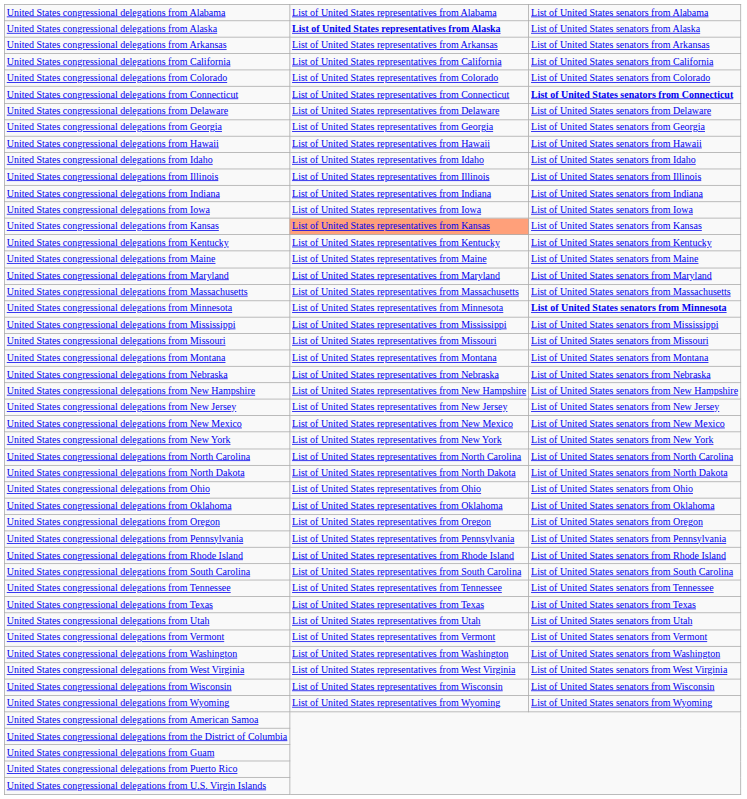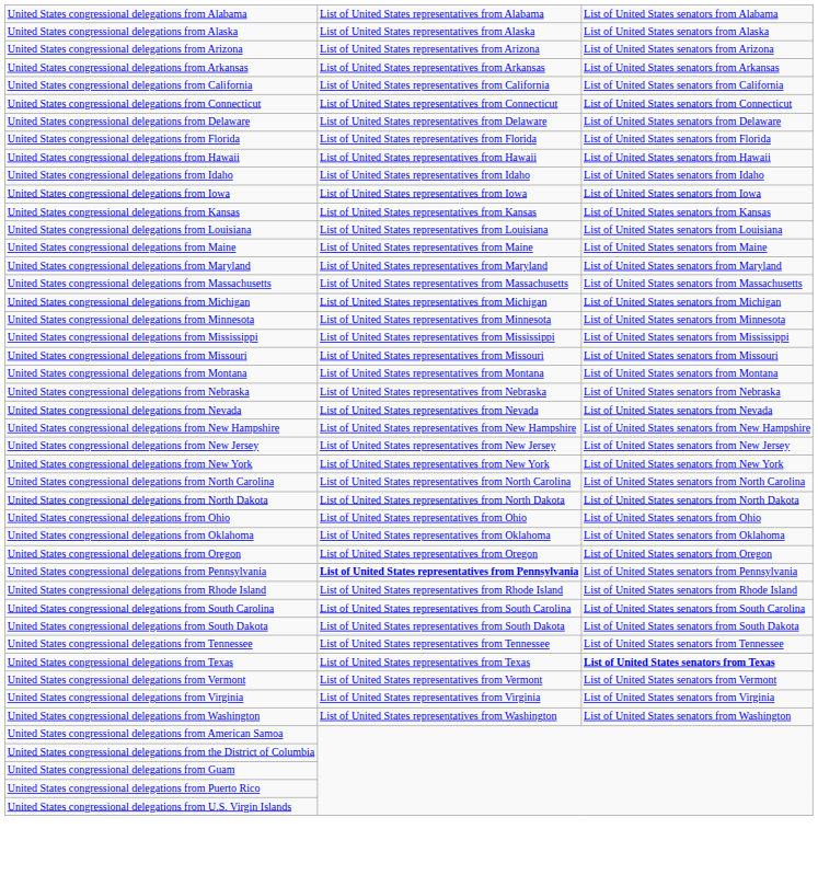 <table class=wikitable style="font-size:80%">
 <tr>
 <td><a href='#'>United States congressional delegations from Alabama</a></td>
 <td><a href='#'>List of United States representatives from Alabama</a></td>
 <td><a href='#'>List of United States senators from Alabama</a></td>
 </tr>
 <tr>
 <td><a href='#'>United States congressional delegations from Alaska</a></td>
-<td><strong><a href='#'>List of United States representatives from Alaska</a></strong></td>
+<td><a href='#'>List of United States representatives from Alaska</a></td>
 <td><a href='#'>List of United States senators from Alaska</a></td>
+</tr>
+<tr>
+<td><a href='#'>United States congressional delegations from Arizona</a></td>
+<td><a href='#'>List of United States representatives from Arizona</a></td>
+<td><a href='#'>List of United States senators from Arizona</a></td>
 </tr>
 <tr>
 <td><a href='#'>United States congressional delegations from Arkansas</a></td>
 <td><a href='#'>List of United States representatives from Arkansas</a></td>
 <td><a href='#'>List of United States senators from Arkansas</a></td>
 </tr>
 <tr>
 <td><a href='#'>United States congressional delegations from California</a></td>
 <td><a href='#'>List of United States representatives from California</a></td>
 <td><a href='#'>List of United States senators from California</a></td>
 </tr>
 <tr>
-<td><a href='#'>United States congressional delegations from Colorado</a></td>
-<td><a href='#'>List of United States representatives from Colorado</a></td>
-<td><a href='#'>List of United States senators from Colorado</a></td>
-</tr>
-<tr>
 <td><a href='#'>United States congressional delegations from Connecticut</a></td>
 <td><a href='#'>List of United States representatives from Connecticut</a></td>
-<td><strong><a href='#'>List of United States senators from Connecticut</a></strong></td>
+<td><a href='#'>List of United States senators from Connecticut</a></td>
 </tr>
 <tr>
 <td><a href='#'>United States congressional delegations from Delaware</a></td>
 <td><a href='#'>List of United States representatives from Delaware</a></td>
 <td><a href='#'>List of United States senators from Delaware</a></td>
 </tr>
 <tr>
-<td><a href='#'>United States congressional delegations from Georgia</a></td>
-<td><a href='#'>List of United States representatives from Georgia</a></td>
-<td><a href='#'>List of United States senators from Georgia</a></td>
+<td><a href='#'>United States congressional delegations from Florida</a></td>
+<td><a href='#'>List of United States representatives from Florida</a></td>
+<td><a href='#'>List of United States senators from Florida</a></td>
 </tr>
 <tr>
 <td><a href='#'>United States congressional delegations from Hawaii</a></td>
 <td><a href='#'>List of United States representatives from Hawaii</a></td>
 <td><a href='#'>List of United States senators from Hawaii</a></td>
 </tr>
 <tr>
 <td><a href='#'>United States congressional delegations from Idaho</a></td>
 <td><a href='#'>List of United States representatives from Idaho</a></td>
 <td><a href='#'>List of United States senators from Idaho</a></td>
 </tr>
 <tr>
-<td><a href='#'>United States congressional delegations from Illinois</a></td>
-<td><a href='#'>List of United States representatives from Illinois</a></td>
-<td><a href='#'>List of United States senators from Illinois</a></td>
-</tr>
-<tr>
-<td><a href='#'>United States congressional delegations from Indiana</a></td>
-<td><a href='#'>List of United States representatives from Indiana</a></td>
-<td><a href='#'>List of United States senators from Indiana</a></td>
-</tr>
-<tr>
 <td><a href='#'>United States congressional delegations from Iowa</a></td>
 <td><a href='#'>List of United States representatives from Iowa</a></td>
 <td><a href='#'>List of United States senators from Iowa</a></td>
 </tr>
 <tr>
 <td><a href='#'>United States congressional delegations from Kansas</a></td>
-<td style="background: lightsalmon;"><a href='#'>List of United States representatives from Kansas</a></td>
+<td><a href='#'>List of United States representatives from Kansas</a></td>
 <td><a href='#'>List of United States senators from Kansas</a></td>
 </tr>
 <tr>
-<td><a href='#'>United States congressional delegations from Kentucky</a></td>
-<td><a href='#'>List of United States representatives from Kentucky</a></td>
-<td><a href='#'>List of United States senators from Kentucky</a></td>
+<td><a href='#'>United States congressional delegations from Louisiana</a></td>
+<td><a href='#'>List of United States representatives from Louisiana</a></td>
+<td><a href='#'>List of United States senators from Louisiana</a></td>
 </tr>
 <tr>
 <td><a href='#'>United States congressional delegations from Maine</a></td>
 <td><a href='#'>List of United States representatives from Maine</a></td>
 <td><a href='#'>List of United States senators from Maine</a></td>
 </tr>
 <tr>
 <td><a href='#'>United States congressional delegations from Maryland</a></td>
 <td><a href='#'>List of United States representatives from Maryland</a></td>
 <td><a href='#'>List of United States senators from Maryland</a></td>
 </tr>
 <tr>
 <td><a href='#'>United States congressional delegations from Massachusetts</a></td>
 <td><a href='#'>List of United States representatives from Massachusetts</a></td>
 <td><a href='#'>List of United States senators from Massachusetts</a></td>
 </tr>
 <tr>
+<td><a href='#'>United States congressional delegations from Michigan</a></td>
+<td><a href='#'>List of United States representatives from Michigan</a></td>
+<td><a href='#'>List of United States senators from Michigan</a></td>
+</tr>
+<tr>
 <td><a href='#'>United States congressional delegations from Minnesota</a></td>
 <td><a href='#'>List of United States representatives from Minnesota</a></td>
-<td><strong><a href='#'>List of United States senators from Minnesota</a></strong></td>
+<td><a href='#'>List of United States senators from Minnesota</a></td>
 </tr>
 <tr>
 <td><a href='#'>United States congressional delegations from Mississippi</a></td>
 <td><a href='#'>List of United States representatives from Mississippi</a></td>
 <td><a href='#'>List of United States senators from Mississippi</a></td>
 </tr>
 <tr>
 <td><a href='#'>United States congressional delegations from Missouri</a></td>
 <td><a href='#'>List of United States representatives from Missouri</a></td>
 <td><a href='#'>List of United States senators from Missouri</a></td>
 </tr>
 <tr>
 <td><a href='#'>United States congressional delegations from Montana</a></td>
 <td><a href='#'>List of United States representatives from Montana</a></td>
 <td><a href='#'>List of United States senators from Montana</a></td>
 </tr>
 <tr>
 <td><a href='#'>United States congressional delegations from Nebraska</a></td>
 <td><a href='#'>List of United States representatives from Nebraska</a></td>
 <td><a href='#'>List of United States senators from Nebraska</a></td>
 </tr>
 <tr>
+<td><a href='#'>United States congressional delegations from Nevada</a></td>
+<td><a href='#'>List of United States representatives from Nevada</a></td>
+<td><a href='#'>List of United States senators from Nevada</a></td>
+</tr>
+<tr>
 <td><a href='#'>United States congressional delegations from New Hampshire</a></td>
 <td><a href='#'>List of United States representatives from New Hampshire</a></td>
 <td><a href='#'>List of United States senators from New Hampshire</a></td>
 </tr>
 <tr>
 <td><a href='#'>United States congressional delegations from New Jersey</a></td>
 <td><a href='#'>List of United States representatives from New Jersey</a></td>
 <td><a href='#'>List of United States senators from New Jersey</a></td>
-</tr>
-<tr>
-<td><a href='#'>United States congressional delegations from New Mexico</a></td>
-<td><a href='#'>List of United States representatives from New Mexico</a></td>
-<td><a href='#'>List of United States senators from New Mexico</a></td>
 </tr>
 <tr>
 <td><a href='#'>United States congressional delegations from New York</a></td>
 <td><a href='#'>List of United States representatives from New York</a></td>
 <td><a href='#'>List of United States senators from New York</a></td>
 </tr>
 <tr>
 <td><a href='#'>United States congressional delegations from North Carolina</a></td>
 <td><a href='#'>List of United States representatives from North Carolina</a></td>
 <td><a href='#'>List of United States senators from North Carolina</a></td>
 </tr>
 <tr>
 <td><a href='#'>United States congressional delegations from North Dakota</a></td>
 <td><a href='#'>List of United States representatives from North Dakota</a></td>
 <td><a href='#'>List of United States senators from North Dakota</a></td>
 </tr>
 <tr>
 <td><a href='#'>United States congressional delegations from Ohio</a></td>
 <td><a href='#'>List of United States representatives from Ohio</a></td>
 <td><a href='#'>List of United States senators from Ohio</a></td>
 </tr>
 <tr>
 <td><a href='#'>United States congressional delegations from Oklahoma</a></td>
 <td><a href='#'>List of United States representatives from Oklahoma</a></td>
 <td><a href='#'>List of United States senators from Oklahoma</a></td>
 </tr>
 <tr>
 <td><a href='#'>United States congressional delegations from Oregon</a></td>
 <td><a href='#'>List of United States representatives from Oregon</a></td>
 <td><a href='#'>List of United States senators from Oregon</a></td>
 </tr>
 <tr>
 <td><a href='#'>United States congressional delegations from Pennsylvania</a></td>
-<td><a href='#'>List of United States representatives from Pennsylvania</a></td>
+<td><strong><a href='#'>List of United States representatives from Pennsylvania</a></strong></td>
 <td><a href='#'>List of United States senators from Pennsylvania</a></td>
 </tr>
 <tr>
 <td><a href='#'>United States congressional delegations from Rhode Island</a></td>
 <td><a href='#'>List of United States representatives from Rhode Island</a></td>
 <td><a href='#'>List of United States senators from Rhode Island</a></td>
 </tr>
 <tr>
 <td><a href='#'>United States congressional delegations from South Carolina</a></td>
 <td><a href='#'>List of United States representatives from South Carolina</a></td>
 <td><a href='#'>List of United States senators from South Carolina</a></td>
 </tr>
 <tr>
+<td><a href='#'>United States congressional delegations from South Dakota</a></td>
+<td><a href='#'>List of United States representatives from South Dakota</a></td>
+<td><a href='#'>List of United States senators from South Dakota</a></td>
+</tr>
+<tr>
 <td><a href='#'>United States congressional delegations from Tennessee</a></td>
 <td><a href='#'>List of United States representatives from Tennessee</a></td>
 <td><a href='#'>List of United States senators from Tennessee</a></td>
 </tr>
 <tr>
 <td><a href='#'>United States congressional delegations from Texas</a></td>
 <td><a href='#'>List of United States representatives from Texas</a></td>
-<td><a href='#'>List of United States senators from Texas</a></td>
-</tr>
-<tr>
-<td><a href='#'>United States congressional delegations from Utah</a></td>
-<td><a href='#'>List of United States representatives from Utah</a></td>
-<td><a href='#'>List of United States senators from Utah</a></td>
+<td><strong><a href='#'>List of United States senators from Texas</a></strong></td>
 </tr>
 <tr>
 <td><a href='#'>United States congressional delegations from Vermont</a></td>
 <td><a href='#'>List of United States representatives from Vermont</a></td>
 <td><a href='#'>List of United States senators from Vermont</a></td>
 </tr>
 <tr>
+<td><a href='#'>United States congressional delegations from Virginia</a></td>
+<td><a href='#'>List of United States representatives from Virginia</a></td>
+<td><a href='#'>List of United States senators from Virginia</a></td>
+</tr>
+<tr>
 <td><a href='#'>United States congressional delegations from Washington</a></td>
 <td><a href='#'>List of United States representatives from Washington</a></td>
 <td><a href='#'>List of United States senators from Washington</a></td>
-</tr>
-<tr>
-<td><a href='#'>United States congressional delegations from West Virginia</a></td>
-<td><a href='#'>List of United States representatives from West Virginia</a></td>
-<td><a href='#'>List of United States senators from West Virginia</a></td>
-</tr>
-<tr>
-<td><a href='#'>United States congressional delegations from Wisconsin</a></td>
-<td><a href='#'>List of United States representatives from Wisconsin</a></td>
-<td><a href='#'>List of United States senators from Wisconsin</a></td>
-</tr>
-<tr>
-<td><a href='#'>United States congressional delegations from Wyoming</a></td>
-<td><a href='#'>List of United States representatives from Wyoming</a></td>
-<td><a href='#'>List of United States senators from Wyoming</a></td>
 </tr>
 <tr>
 <td><a href='#'>United States congressional delegations from American Samoa</a></td>
 </tr>
 <tr>
 <td><a href='#'>United States congressional delegations from the District of Columbia</a></td>
 </tr>
 <tr>
 <td><a href='#'>United States congressional delegations from Guam</a></td>
 </tr>
 <tr>
 <td><a href='#'>United States congressional delegations from Puerto Rico</a></td>
 </tr>
 <tr>
 <td><a href='#'>United States congressional delegations from U.S. Virgin Islands</a></td>
 </tr>
 </table>
